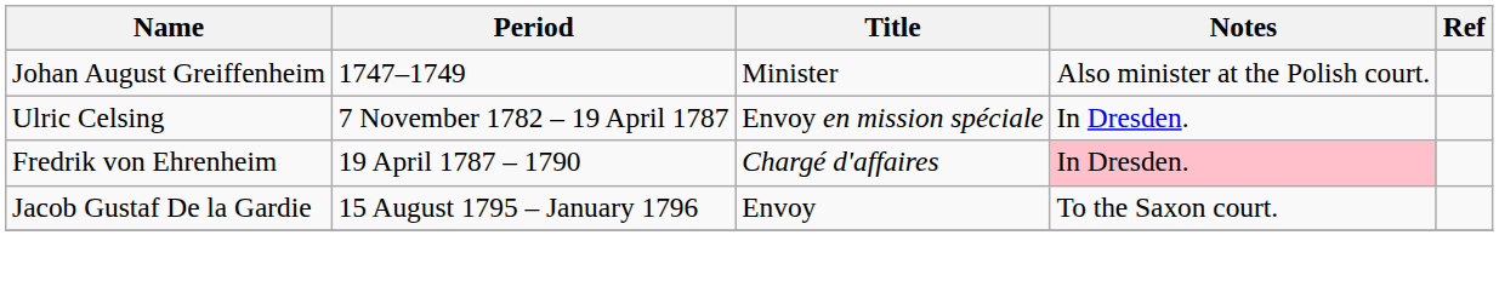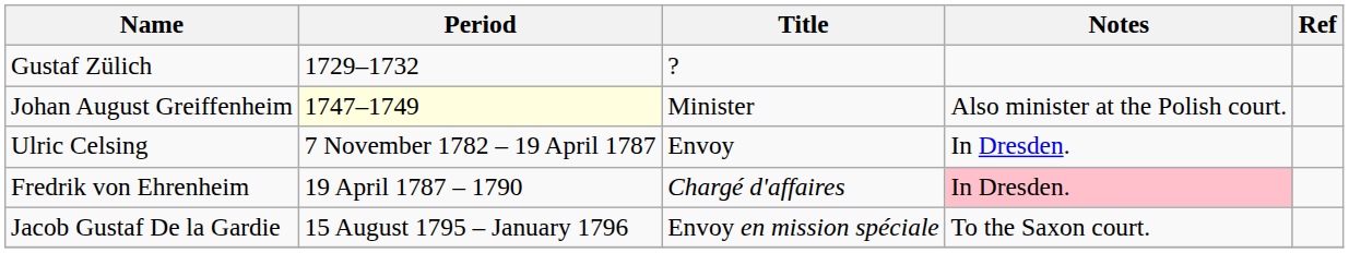 <table class="wikitable">
 <tr>
 <th>Name</th>
 <th>Period</th>
 <th>Title</th>
 <th>Notes</th>
 <th>Ref</th>
 </tr>
 <tr>
+<td>Gustaf Zülich</td>
+<td>1729–1732</td>
+<td>?</td>
+<td></td>
+<td></td>
+</tr>
+<tr>
 <td>Johan August Greiffenheim</td>
-<td>1747–1749</td>
+<td style="background: lightyellow;">1747–1749</td>
 <td>Minister</td>
 <td>Also minister at the Polish court.</td>
 <td></td>
 </tr>
 <tr>
 <td>Ulric Celsing</td>
 <td>7 November 1782 – 19 April 1787</td>
-<td>Envoy <em>en mission spéciale</em></td>
+<td>Envoy</td>
 <td>In <a href='#'>Dresden</a>.</td>
 <td></td>
 </tr>
 <tr>
 <td>Fredrik von Ehrenheim</td>
 <td>19 April 1787 – 1790</td>
 <td><em>Chargé d'affaires</em></td>
 <td style="background: pink;">In Dresden.</td>
 <td></td>
 </tr>
 <tr>
 <td>Jacob Gustaf De la Gardie</td>
 <td>15 August 1795 – January 1796</td>
-<td>Envoy</td>
+<td>Envoy <em>en mission spéciale</em></td>
 <td>To the Saxon court.</td>
 <td></td>
 </tr>
 <tr>
 </tr>
 </table>
